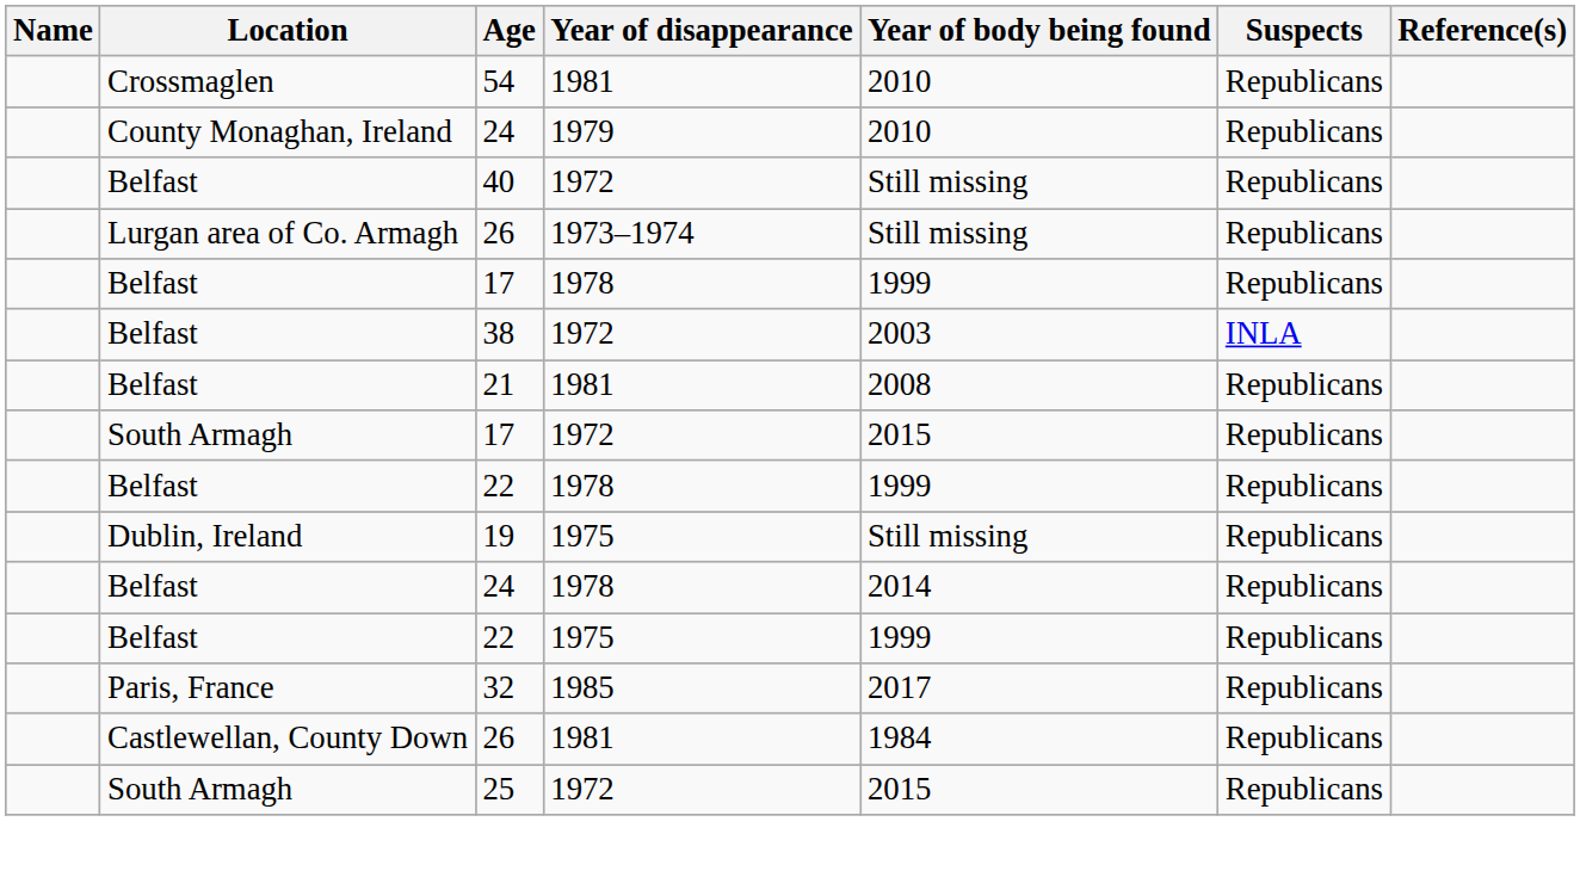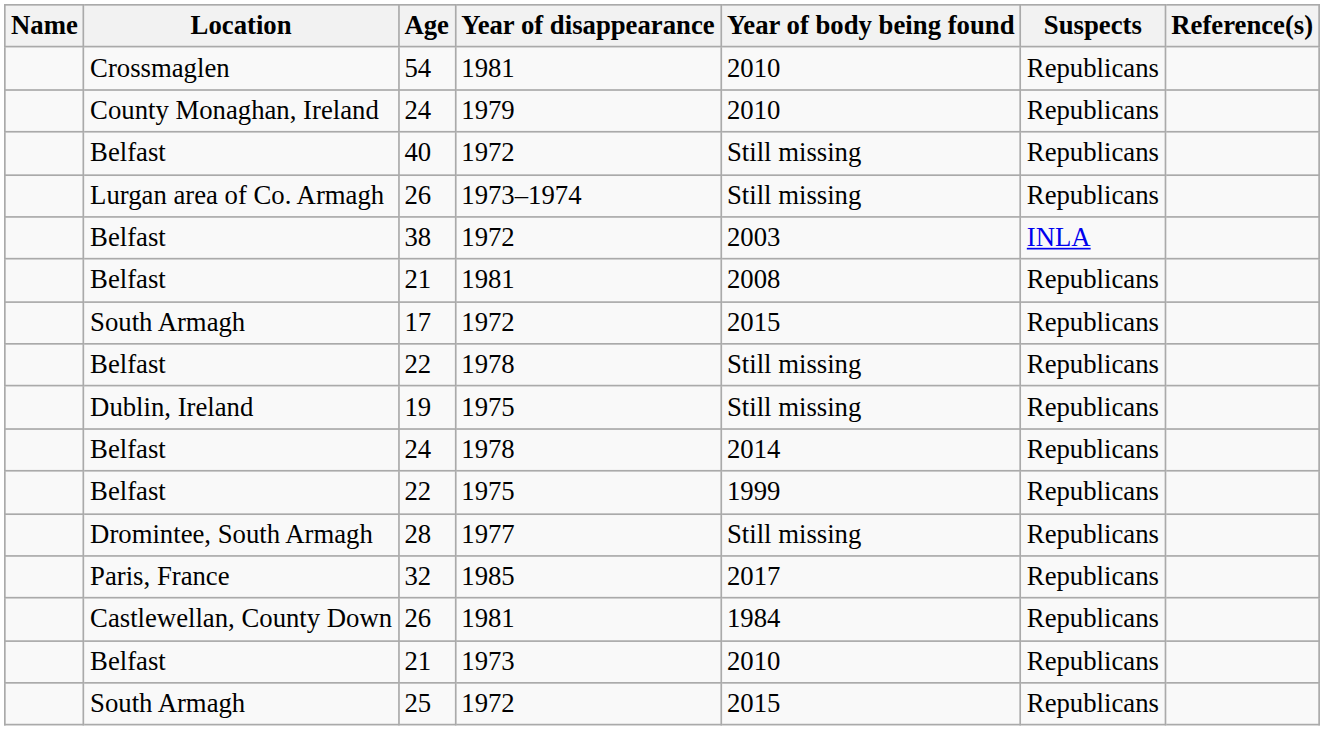 <table class="wikitable sortable">
 <tr>
 <th>Name</th>
 <th>Location</th>
 <th>Age</th>
 <th>Year of disappearance</th>
 <th>Year of body being found</th>
 <th>Suspects</th>
 <th>Reference(s)</th>
 </tr>
 <tr>
 <td></td>
 <td>Crossmaglen</td>
 <td>54</td>
 <td>1981</td>
 <td>2010</td>
 <td>Republicans</td>
 <td></td>
 </tr>
 <tr>
 <td></td>
 <td>County Monaghan, Ireland</td>
 <td>24</td>
 <td>1979</td>
 <td>2010</td>
 <td>Republicans</td>
 <td></td>
 </tr>
 <tr>
 <td></td>
 <td>Belfast</td>
 <td>40</td>
 <td>1972</td>
 <td>Still missing</td>
 <td>Republicans</td>
 <td></td>
 </tr>
 <tr>
 <td></td>
 <td>Lurgan area of Co. Armagh</td>
 <td>26</td>
 <td>1973–1974</td>
 <td>Still missing</td>
 <td>Republicans</td>
 <td></td>
 </tr>
 <tr>
 <td></td>
 <td>Belfast</td>
-<td>17</td>
-<td>1978</td>
-<td>1999</td>
-<td>Republicans</td>
-<td></td>
-</tr>
-<tr>
-<td></td>
-<td>Belfast</td>
 <td>38</td>
 <td>1972</td>
 <td>2003</td>
 <td><a href='#'>INLA</a></td>
 <td></td>
 </tr>
 <tr>
 <td></td>
 <td>Belfast</td>
 <td>21</td>
 <td>1981</td>
 <td>2008</td>
 <td>Republicans</td>
 <td></td>
 </tr>
 <tr>
 <td></td>
 <td>South Armagh</td>
 <td>17</td>
 <td>1972</td>
 <td>2015</td>
 <td>Republicans</td>
 <td></td>
 </tr>
 <tr>
 <td></td>
 <td>Belfast</td>
 <td>22</td>
 <td>1978</td>
-<td>1999</td>
+<td>Still missing</td>
 <td>Republicans</td>
 <td></td>
 </tr>
 <tr>
 <td></td>
 <td>Dublin, Ireland</td>
 <td>19</td>
 <td>1975</td>
 <td>Still missing</td>
 <td>Republicans</td>
 <td></td>
 </tr>
 <tr>
 <td></td>
 <td>Belfast</td>
 <td>24</td>
 <td>1978</td>
 <td>2014</td>
 <td>Republicans</td>
 <td></td>
 </tr>
 <tr>
 <td></td>
 <td>Belfast</td>
 <td>22</td>
 <td>1975</td>
 <td>1999</td>
 <td>Republicans</td>
 <td></td>
 </tr>
 <tr>
 <td></td>
+<td>Dromintee, South Armagh</td>
+<td>28</td>
+<td>1977</td>
+<td>Still missing</td>
+<td>Republicans</td>
+<td></td>
+</tr>
+<tr>
+<td></td>
 <td>Paris, France</td>
 <td>32</td>
 <td>1985</td>
 <td>2017</td>
 <td>Republicans</td>
 <td></td>
 </tr>
 <tr>
 <td></td>
 <td>Castlewellan, County Down</td>
 <td>26</td>
 <td>1981</td>
 <td>1984</td>
 <td>Republicans</td>
 <td></td>
 </tr>
 <tr>
 <td></td>
+<td>Belfast</td>
+<td>21</td>
+<td>1973</td>
+<td>2010</td>
+<td>Republicans</td>
+<td></td>
+</tr>
+<tr>
+<td></td>
 <td>South Armagh</td>
 <td>25</td>
 <td>1972</td>
 <td>2015</td>
 <td>Republicans</td>
 <td></td>
 </tr>
 </table>
